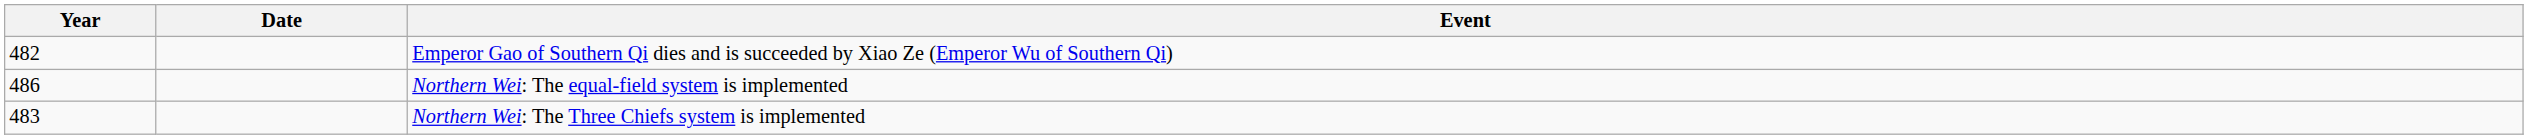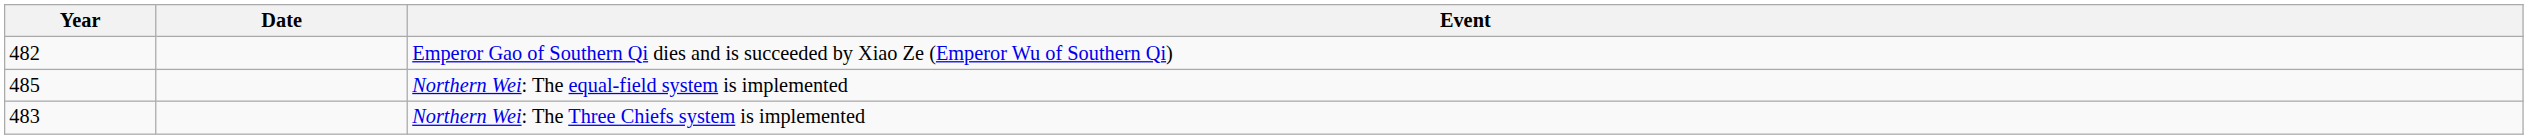 <table class="wikitable" style="width:100%;">
 <tr>
 <th style="width:6%">Year</th>
 <th style="width:10%">Date</th>
 <th>Event</th>
 </tr>
 <tr>
 <td>482</td>
 <td></td>
 <td><a href='#'>Emperor Gao of Southern Qi</a> dies and is succeeded by Xiao Ze (<a href='#'>Emperor Wu of Southern Qi</a>)</td>
 </tr>
 <tr>
-<td>486</td>
+<td>485</td>
 <td></td>
 <td><em><a href='#'>Northern Wei</a></em>: The <a href='#'>equal-field system</a> is implemented</td>
 </tr>
 <tr>
 <td>483</td>
 <td></td>
 <td><em><a href='#'>Northern Wei</a></em>: The <a href='#'>Three Chiefs system</a> is implemented</td>
 </tr>
 </table>
